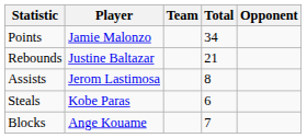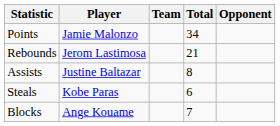 <table class=wikitable>
 <tr>
 <th>Statistic</th>
 <th>Player</th>
 <th>Team</th>
 <th>Total</th>
 <th>Opponent</th>
 </tr>
 <tr>
 <td>Points</td>
 <td> <a href='#'>Jamie Malonzo</a></td>
 <td></td>
 <td>34</td>
 <td></td>
 </tr>
 <tr>
 <td>Rebounds</td>
-<td> <a href='#'>Justine Baltazar</a></td>
+<td> <a href='#'>Jerom Lastimosa</a></td>
 <td></td>
 <td>21</td>
 <td></td>
 </tr>
 <tr>
 <td>Assists</td>
-<td> <a href='#'>Jerom Lastimosa</a></td>
+<td> <a href='#'>Justine Baltazar</a></td>
 <td></td>
 <td>8</td>
 <td></td>
 </tr>
 <tr>
 <td>Steals</td>
 <td> <a href='#'>Kobe Paras</a></td>
 <td></td>
 <td>6</td>
 <td></td>
 </tr>
 <tr>
 <td>Blocks</td>
 <td> <a href='#'>Ange Kouame</a></td>
 <td></td>
 <td>7</td>
 <td><br></td>
 </tr>
 </table>
